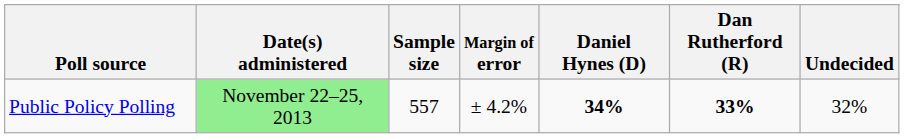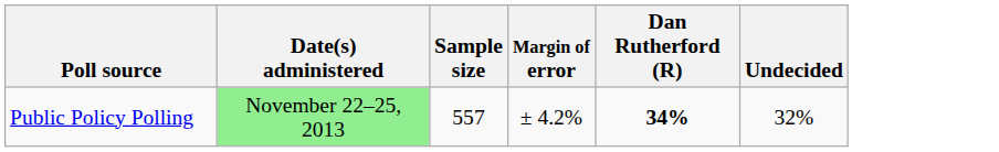 <table class="wikitable">
 <tr valign= bottom>
 <th style="width:150px;">Poll source</th>
 <th style="width:150px;">Date(s)<br>administered</th>
 <th class=small>Sample<br>size</th>
 <th><small>Margin of</small><br>error</th>
-<th style="width:100px;">Daniel<br>Hynes (D)</th>
 <th style="width:100px;">Dan<br>Rutherford (R)</th>
 <th style="width:40px;">Undecided</th>
 </tr>
 <tr>
 <td><a href='#'>Public Policy Polling</a></td>
 <td align=center style="background: lightgreen;">November 22–25, 2013</td>
 <td align=center>557</td>
 <td align=center>± 4.2%</td>
 <td align=center><strong>34%</strong></td>
-<td align=center><strong>33%</strong></td>
 <td align=center>32%</td>
 </tr>
 </table>
